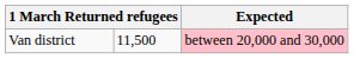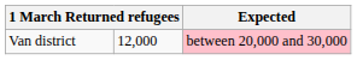 <table class="wikitable" style="font-size:90%;border:0px;line-height:120%;">
 <tr>
 <th colspan=2>1 March Returned refugees</th>
 <th>Expected</th>
 </tr>
 <tr>
 <td>Van district</td>
-<td>11,500</td>
+<td>12,000</td>
 <td style="background: pink;">between 20,000 and 30,000</td>
 </tr>
 </table>
